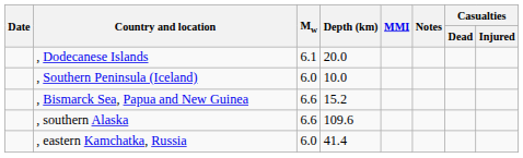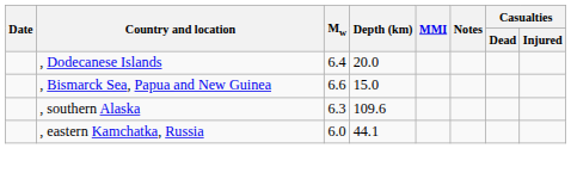 <table class="wikitable sortable sort-under" style="border:1px black; margin-left:1em;">
 <tr>
 <th rowspan="2"><small>Date</small></th>
 <th rowspan="2" style="width: 310px"><small>Country and location</small></th>
 <th rowspan="2"><small>M<sub>w</sub></small></th>
 <th rowspan="2"><small>Depth (km)</small></th>
 <th rowspan="2"><small><a href='#'>MMI</a></small></th>
 <th rowspan="2" class="unsortable"><small>Notes</small></th>
 <th colspan="2"><small>Casualties</small></th>
 </tr>
 <tr>
 <th><small>Dead</small></th>
 <th><small>Injured</small></th>
 </tr>
 <tr>
 <td></td>
 <td>, <a href='#'>Dodecanese Islands</a></td>
-<td>6.1</td>
+<td>6.4</td>
 <td>20.0</td>
-<td></td>
-<td></td>
-<td></td>
-<td></td>
-</tr>
-<tr>
-<td></td>
-<td>, <a href='#'>Southern Peninsula (Iceland)</a></td>
-<td>6.0</td>
-<td>10.0</td>
 <td></td>
 <td></td>
 <td></td>
 <td></td>
 </tr>
 <tr>
 <td></td>
 <td>, <a href='#'>Bismarck Sea</a>, <a href='#'>Papua and New Guinea</a></td>
 <td>6.6</td>
-<td>15.2</td>
+<td>15.0</td>
 <td></td>
 <td></td>
 <td></td>
 <td></td>
 </tr>
 <tr>
 <td></td>
 <td>, southern <a href='#'>Alaska</a></td>
-<td>6.6</td>
+<td>6.3</td>
 <td>109.6</td>
 <td></td>
 <td></td>
 <td></td>
 <td></td>
 </tr>
 <tr>
 <td></td>
 <td>, eastern <a href='#'>Kamchatka</a>, <a href='#'>Russia</a></td>
 <td>6.0</td>
-<td>41.4</td>
+<td>44.1</td>
 <td></td>
 <td></td>
 <td></td>
 <td></td>
 </tr>
 </table>
